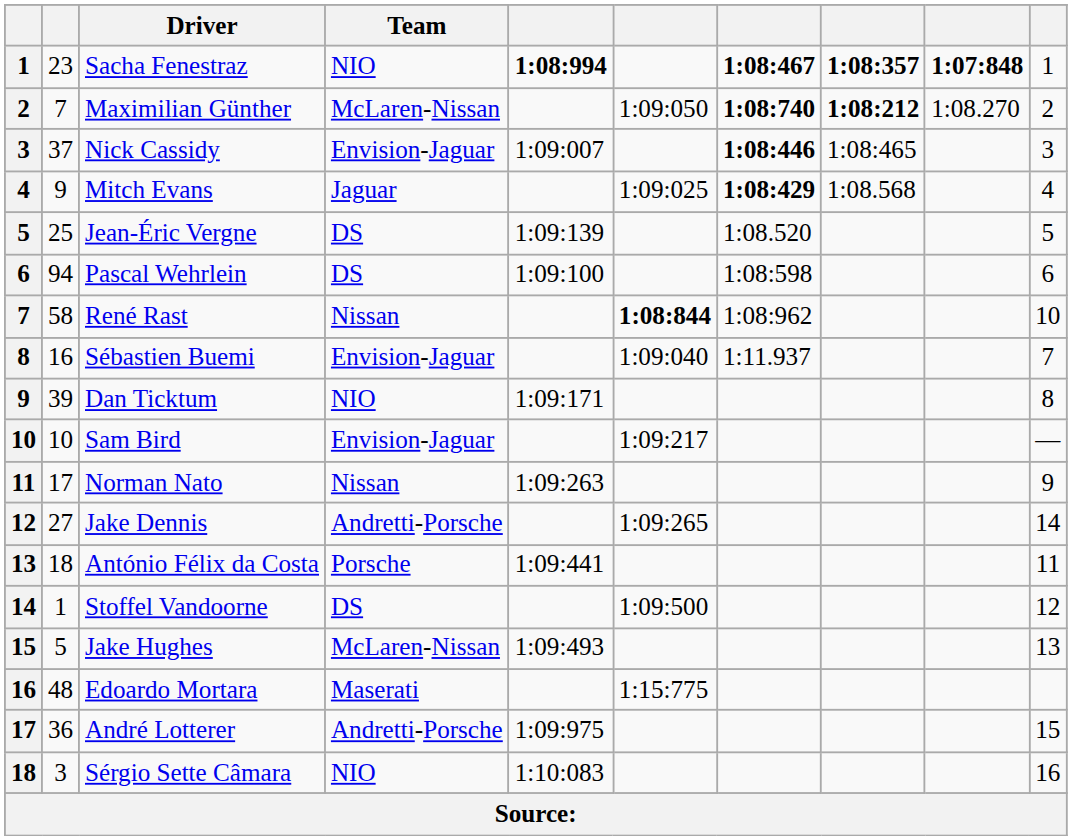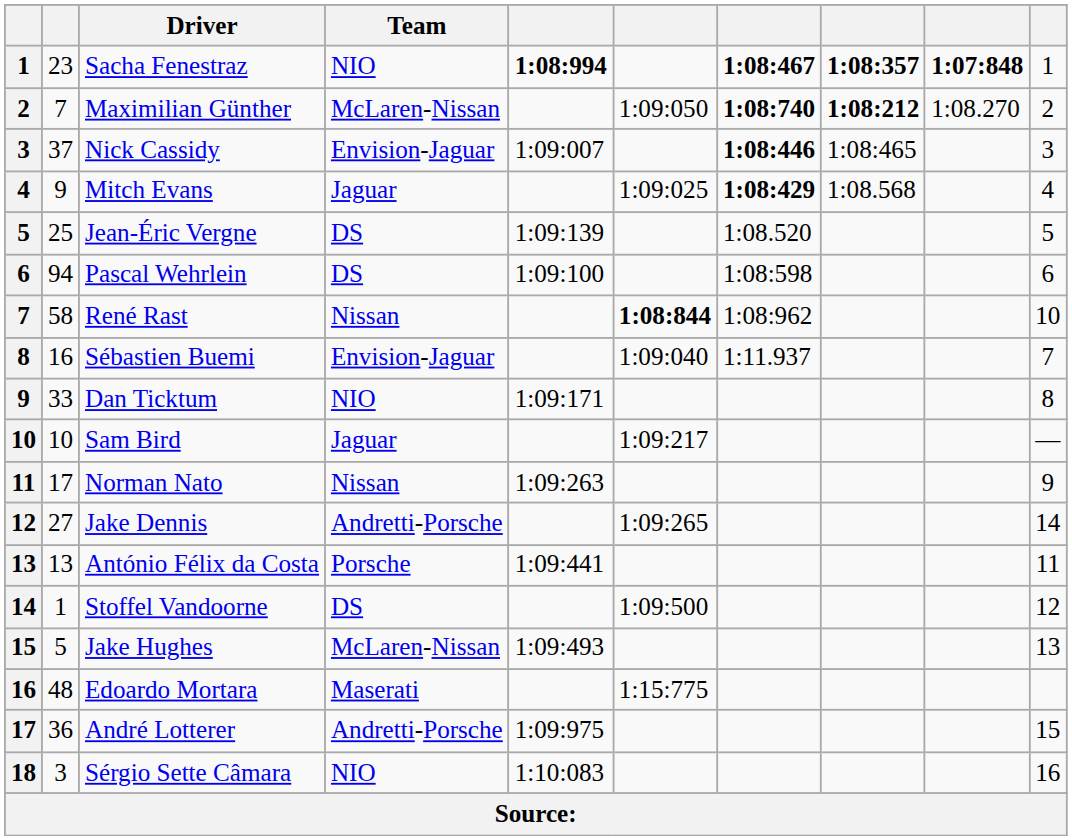 <table class="wikitable sortable" style="font-size: 85%">
 <tr>
 <th scope="col"></th>
 <th scope="col"></th>
 <th scope="col">Driver</th>
 <th scope="col">Team</th>
 <th scope="col"></th>
 <th scope="col"></th>
 <th scope="col"></th>
 <th scope="col"></th>
 <th scope="col"></th>
 <th scope="col"></th>
 </tr>
 <tr>
 <th scope="row">1</th>
 <td align="center">23</td>
 <td data-sort-value="FEN"> <a href='#'>Sacha Fenestraz</a></td>
 <td><a href='#'>NIO</a></td>
 <td><strong>1:08:994</strong></td>
 <td></td>
 <td><strong>1:08:467</strong></td>
 <td><strong>1:08:357</strong></td>
 <td><strong>1:07:848</strong></td>
 <td align="center">1</td>
 </tr>
 <tr>
 <th scope="row">2</th>
 <td align="center">7</td>
 <td data-sort-value="GUE"> <a href='#'>Maximilian Günther</a></td>
 <td><a href='#'>McLaren</a>-<a href='#'>Nissan</a></td>
 <td></td>
 <td>1:09:050</td>
 <td><strong>1:08:740</strong></td>
 <td><strong>1:08:212</strong></td>
 <td>1:08.270</td>
 <td align="center">2</td>
 </tr>
 <tr>
 <th scope="row">3</th>
 <td align="center">37</td>
 <td data-sort-value="CAS"> <a href='#'>Nick Cassidy</a></td>
 <td><a href='#'>Envision</a>-<a href='#'>Jaguar</a></td>
 <td>1:09:007</td>
 <td></td>
 <td><strong>1:08:446</strong></td>
 <td>1:08:465</td>
 <td></td>
 <td align="center">3</td>
 </tr>
 <tr>
 <th scope="row">4</th>
 <td align="center">9</td>
 <td data-sort-value="EVA"> <a href='#'>Mitch Evans</a></td>
 <td><a href='#'>Jaguar</a></td>
 <td></td>
 <td>1:09:025</td>
 <td><strong>1:08:429</strong></td>
 <td>1:08.568</td>
 <td></td>
 <td align="center">4</td>
 </tr>
 <tr>
 <th scope="row">5</th>
 <td align="center">25</td>
 <td data-sort-value="JEV"> <a href='#'>Jean-Éric Vergne</a></td>
 <td><a href='#'>DS</a></td>
 <td>1:09:139</td>
 <td></td>
 <td>1:08.520</td>
 <td></td>
 <td></td>
 <td align="center">5</td>
 </tr>
 <tr>
 <th scope="row">6</th>
 <td align="center">94</td>
 <td data-sort-value="WEH"> <a href='#'>Pascal Wehrlein</a></td>
 <td><a href='#'>DS</a></td>
 <td>1:09:100</td>
 <td></td>
 <td>1:08:598</td>
 <td></td>
 <td></td>
 <td align="center">6</td>
 </tr>
 <tr>
 <th scope="row">7</th>
 <td align="center">58</td>
 <td data-sort-value="RAS"> <a href='#'>René Rast</a></td>
 <td><a href='#'>Nissan</a></td>
 <td></td>
 <td><strong>1:08:844</strong></td>
 <td>1:08:962</td>
 <td></td>
 <td></td>
 <td align="center">10</td>
 </tr>
 <tr>
 <th scope="row">8</th>
 <td align="center">16</td>
 <td data-sort-value="BUE"> <a href='#'>Sébastien Buemi</a></td>
 <td><a href='#'>Envision</a>-<a href='#'>Jaguar</a></td>
 <td></td>
 <td>1:09:040</td>
 <td>1:11.937</td>
 <td></td>
 <td></td>
 <td align="center">7</td>
 </tr>
 <tr>
 <th scope="row">9</th>
-<td align="center">39</td>
+<td align="center">33</td>
 <td data-sort-value="TIC"> <a href='#'>Dan Ticktum</a></td>
 <td><a href='#'>NIO</a></td>
 <td>1:09:171</td>
 <td></td>
 <td></td>
 <td></td>
 <td></td>
 <td align="center">8</td>
 </tr>
 <tr>
 <th scope="row">10</th>
 <td align="center">10</td>
 <td data-sort-value="BIR"> <a href='#'>Sam Bird</a></td>
-<td><a href='#'>Envision</a>-<a href='#'>Jaguar</a></td>
+<td><a href='#'>Jaguar</a></td>
 <td></td>
 <td>1:09:217</td>
 <td></td>
 <td></td>
 <td></td>
 <td align="center">—</td>
 </tr>
 <tr>
 <th scope="row">11</th>
 <td align="center">17</td>
 <td data-sort-value="NAT"> <a href='#'>Norman Nato</a></td>
 <td><a href='#'>Nissan</a></td>
 <td>1:09:263</td>
 <td></td>
 <td></td>
 <td></td>
 <td></td>
 <td align="center">9</td>
 </tr>
 <tr>
 <th scope="row">12</th>
 <td align="center">27</td>
 <td data-sort-value="DEN"> <a href='#'>Jake Dennis</a></td>
 <td><a href='#'>Andretti</a>-<a href='#'>Porsche</a></td>
 <td></td>
 <td>1:09:265</td>
 <td></td>
 <td></td>
 <td></td>
 <td align="center">14</td>
 </tr>
 <tr>
 <th scope="row">13</th>
-<td align="center">18</td>
+<td align="center">13</td>
 <td data-sort-value="DAC"> <a href='#'>António Félix da Costa</a></td>
 <td><a href='#'>Porsche</a></td>
 <td>1:09:441</td>
 <td></td>
 <td></td>
 <td></td>
 <td></td>
 <td align="center">11</td>
 </tr>
 <tr>
 <th scope="row">14</th>
 <td align="center">1</td>
 <td data-sort-value="VAN"> <a href='#'>Stoffel Vandoorne</a></td>
 <td><a href='#'>DS</a></td>
 <td></td>
 <td>1:09:500</td>
 <td></td>
 <td></td>
 <td></td>
 <td align="center">12</td>
 </tr>
 <tr>
 <th scope="row">15</th>
 <td align="center">5</td>
 <td data-sort-value="HUG"> <a href='#'>Jake Hughes</a></td>
 <td><a href='#'>McLaren</a>-<a href='#'>Nissan</a></td>
 <td>1:09:493</td>
 <td></td>
 <td></td>
 <td></td>
 <td></td>
 <td align="center">13</td>
 </tr>
 <tr>
 <th scope="row">16</th>
 <td align="center">48</td>
 <td data-sort-value="MOR"> <a href='#'>Edoardo Mortara</a></td>
 <td><a href='#'>Maserati</a></td>
 <td></td>
 <td>1:15:775</td>
 <td></td>
 <td></td>
 <td></td>
 <td align="center"></td>
 </tr>
 <tr>
 <th scope="row">17</th>
 <td align="center">36</td>
 <td data-sort-value="LOT"> <a href='#'>André Lotterer</a></td>
 <td><a href='#'>Andretti</a>-<a href='#'>Porsche</a></td>
 <td>1:09:975</td>
 <td></td>
 <td></td>
 <td></td>
 <td></td>
 <td align="center">15</td>
 </tr>
 <tr>
 <th scope="row">18</th>
 <td align="center">3</td>
 <td data-sort-value="SET"> <a href='#'>Sérgio Sette Câmara</a></td>
 <td><a href='#'>NIO</a></td>
 <td>1:10:083</td>
 <td></td>
 <td></td>
 <td></td>
 <td></td>
 <td align="center">16</td>
 </tr>
 <tr>
 <th colspan="10">Source:</th>
 </tr>
 </table>
